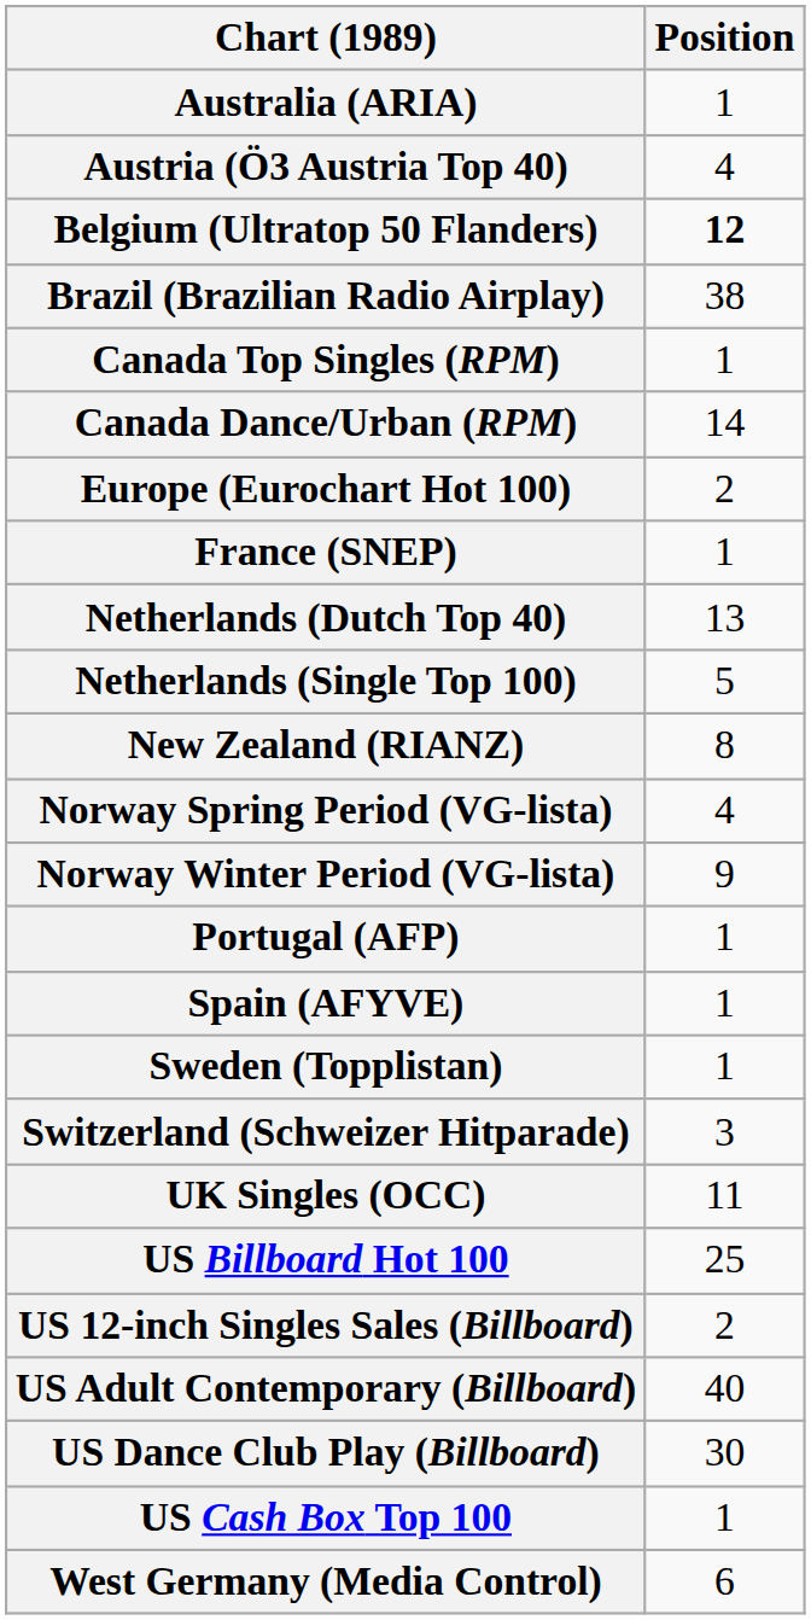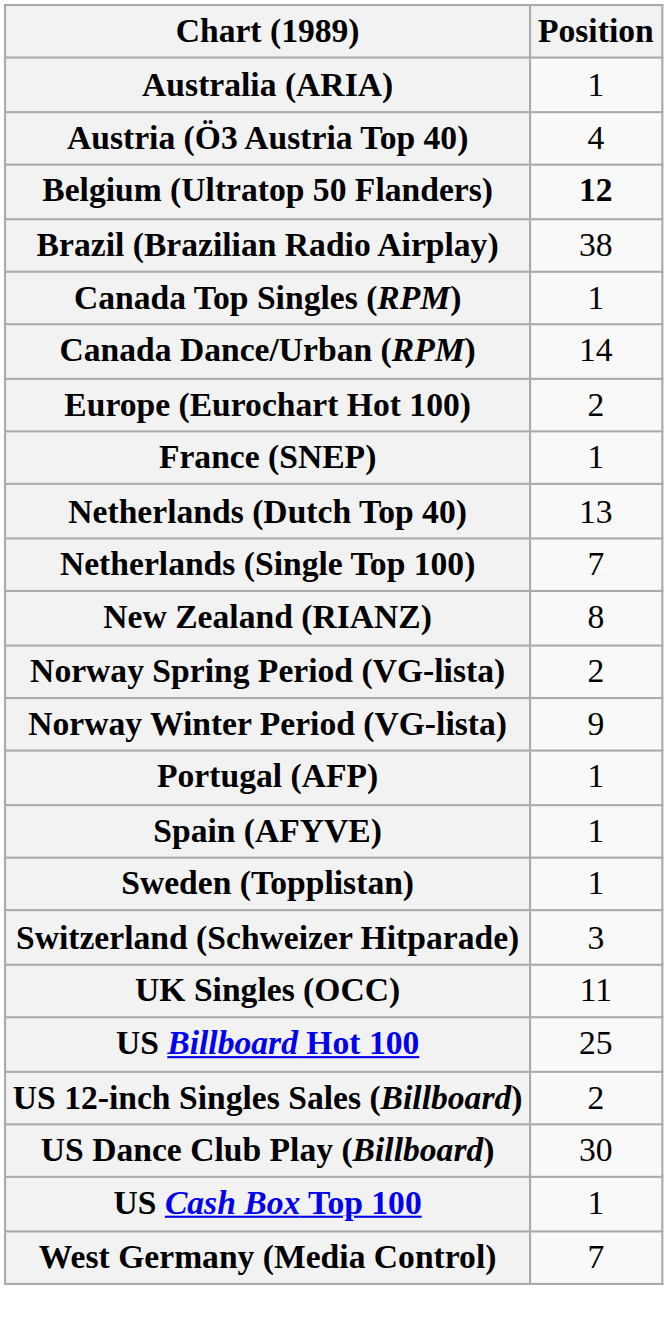 <table class="wikitable sortable plainrowheaders" style="text-align:center;">
 <tr>
 <th scope="col">Chart (1989)</th>
 <th scope="col">Position</th>
 </tr>
 <tr>
 <th scope="row">Australia (ARIA)</th>
 <td>1</td>
 </tr>
 <tr>
 <th scope="row">Austria (Ö3 Austria Top 40)</th>
 <td>4</td>
 </tr>
 <tr>
 <th scope="row">Belgium (Ultratop 50 Flanders)</th>
 <td><strong>12</strong></td>
 </tr>
 <tr>
 <th scope="row">Brazil (Brazilian Radio Airplay)</th>
 <td>38</td>
 </tr>
 <tr>
 <th scope="row">Canada Top Singles (<em>RPM</em>)</th>
 <td>1</td>
 </tr>
 <tr>
 <th scope="row">Canada Dance/Urban (<em>RPM</em>)</th>
 <td>14</td>
 </tr>
 <tr>
 <th scope="row">Europe (Eurochart Hot 100)</th>
 <td>2</td>
 </tr>
 <tr>
 <th scope="row">France (SNEP)</th>
 <td>1</td>
 </tr>
 <tr>
 <th scope="row">Netherlands (Dutch Top 40)</th>
 <td>13</td>
 </tr>
 <tr>
 <th scope="row">Netherlands (Single Top 100)</th>
-<td>5</td>
+<td>7</td>
 </tr>
 <tr>
 <th scope="row">New Zealand (RIANZ)</th>
 <td>8</td>
 </tr>
 <tr>
 <th scope="row">Norway Spring Period (VG-lista)</th>
-<td>4</td>
+<td>2</td>
 </tr>
 <tr>
 <th scope="row">Norway Winter Period (VG-lista)</th>
 <td>9</td>
 </tr>
 <tr>
 <th scope="row">Portugal (AFP)</th>
 <td>1</td>
 </tr>
 <tr>
 <th scope="row">Spain (AFYVE)</th>
 <td>1</td>
 </tr>
 <tr>
 <th scope="row">Sweden (Topplistan)</th>
 <td>1</td>
 </tr>
 <tr>
 <th scope="row">Switzerland (Schweizer Hitparade)</th>
 <td>3</td>
 </tr>
 <tr>
 <th scope="row">UK Singles (OCC)</th>
 <td>11</td>
 </tr>
 <tr>
 <th scope="row">US <a href='#'><em>Billboard</em> Hot 100</a></th>
 <td>25</td>
 </tr>
 <tr>
 <th scope="row">US 12-inch Singles Sales (<em>Billboard</em>)</th>
 <td>2</td>
 </tr>
 <tr>
-<th scope="row">US Adult Contemporary (<em>Billboard</em>)</th>
-<td>40</td>
-</tr>
-<tr>
 <th scope="row">US Dance Club Play (<em>Billboard</em>)</th>
 <td>30</td>
 </tr>
 <tr>
 <th scope="row">US <a href='#'><em>Cash Box</em> Top 100</a></th>
 <td>1</td>
 </tr>
 <tr>
 <th scope="row">West Germany (Media Control)</th>
-<td>6</td>
+<td>7</td>
 </tr>
 </table>
